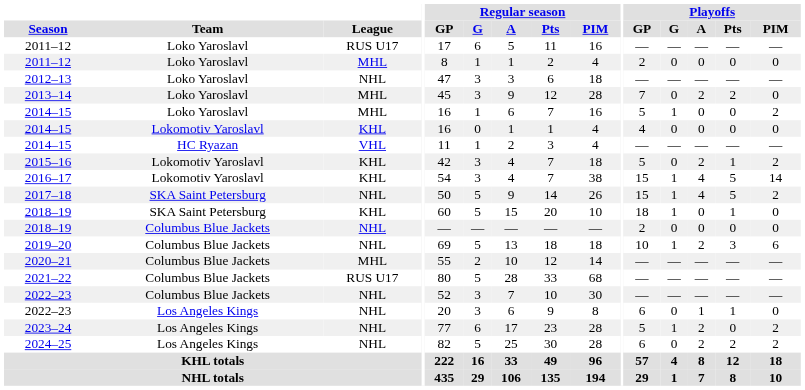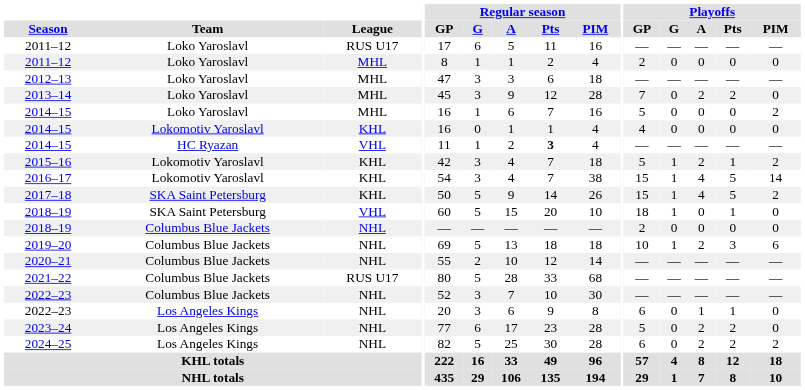 <table border="0" cellpadding="1" cellspacing="0" style="text-align:center; width:60em;">
 <tr bgcolor="#e0e0e0">
 <th colspan="3" bgcolor="#ffffff"></th>
 <th rowspan="100" bgcolor="#ffffff"></th>
 <th colspan="5"><a href='#'>Regular season</a></th>
 <th rowspan="100" bgcolor="#ffffff"></th>
 <th colspan="5"><a href='#'>Playoffs</a></th>
 </tr>
 <tr bgcolor="#e0e0e0">
 <th><a href='#'>Season</a></th>
 <th>Team</th>
 <th>League</th>
 <th>GP</th>
 <th><a href='#'>G</a></th>
 <th><a href='#'>A</a></th>
 <th><a href='#'>Pts</a></th>
 <th><a href='#'>PIM</a></th>
 <th>GP</th>
 <th>G</th>
 <th>A</th>
 <th>Pts</th>
 <th>PIM</th>
 </tr>
 <tr>
 <td>2011–12</td>
 <td>Loko Yaroslavl</td>
 <td>RUS U17</td>
 <td>17</td>
 <td>6</td>
 <td>5</td>
 <td>11</td>
 <td>16</td>
 <td>—</td>
 <td>—</td>
 <td>—</td>
 <td>—</td>
 <td>—</td>
 </tr>
 <tr bgcolor="#f0f0f0">
 <td><a href='#'>2011–12</a></td>
 <td>Loko Yaroslavl</td>
 <td><a href='#'>MHL</a></td>
 <td>8</td>
 <td>1</td>
 <td>1</td>
 <td>2</td>
 <td>4</td>
 <td>2</td>
 <td>0</td>
 <td>0</td>
 <td>0</td>
 <td>0</td>
 </tr>
 <tr>
 <td><a href='#'>2012–13</a></td>
 <td>Loko Yaroslavl</td>
-<td>NHL</td>
+<td>MHL</td>
 <td>47</td>
 <td>3</td>
 <td>3</td>
 <td>6</td>
 <td>18</td>
 <td>—</td>
 <td>—</td>
 <td>—</td>
 <td>—</td>
 <td>—</td>
 </tr>
 <tr bgcolor="#f0f0f0">
 <td><a href='#'>2013–14</a></td>
 <td>Loko Yaroslavl</td>
 <td>MHL</td>
 <td>45</td>
 <td>3</td>
 <td>9</td>
 <td>12</td>
 <td>28</td>
 <td>7</td>
 <td>0</td>
 <td>2</td>
 <td>2</td>
 <td>0</td>
 </tr>
 <tr>
 <td><a href='#'>2014–15</a></td>
 <td>Loko Yaroslavl</td>
 <td>MHL</td>
 <td>16</td>
 <td>1</td>
 <td>6</td>
 <td>7</td>
 <td>16</td>
 <td>5</td>
-<td>1</td>
+<td>0</td>
 <td>0</td>
 <td>0</td>
 <td>2</td>
 </tr>
 <tr bgcolor="#f0f0f0">
 <td><a href='#'>2014–15</a></td>
 <td><a href='#'>Lokomotiv Yaroslavl</a></td>
 <td><a href='#'>KHL</a></td>
 <td>16</td>
 <td>0</td>
 <td>1</td>
 <td>1</td>
 <td>4</td>
 <td>4</td>
 <td>0</td>
 <td>0</td>
 <td>0</td>
 <td>0</td>
 </tr>
 <tr>
 <td><a href='#'>2014–15</a></td>
 <td><a href='#'>HC Ryazan</a></td>
 <td><a href='#'>VHL</a></td>
 <td>11</td>
 <td>1</td>
 <td>2</td>
-<td>3</td>
+<td><strong>3</strong></td>
 <td>4</td>
 <td>—</td>
 <td>—</td>
 <td>—</td>
 <td>—</td>
 <td>—</td>
 </tr>
 <tr bgcolor="#f0f0f0">
 <td><a href='#'>2015–16</a></td>
 <td>Lokomotiv Yaroslavl</td>
 <td>KHL</td>
 <td>42</td>
 <td>3</td>
 <td>4</td>
 <td>7</td>
 <td>18</td>
 <td>5</td>
-<td>0</td>
+<td>1</td>
 <td>2</td>
 <td>1</td>
 <td>2</td>
 </tr>
 <tr>
 <td><a href='#'>2016–17</a></td>
 <td>Lokomotiv Yaroslavl</td>
 <td>KHL</td>
 <td>54</td>
 <td>3</td>
 <td>4</td>
 <td>7</td>
 <td>38</td>
 <td>15</td>
 <td>1</td>
 <td>4</td>
 <td>5</td>
 <td>14</td>
 </tr>
 <tr bgcolor="#f0f0f0">
 <td><a href='#'>2017–18</a></td>
 <td><a href='#'>SKA Saint Petersburg</a></td>
-<td>NHL</td>
+<td>KHL</td>
 <td>50</td>
 <td>5</td>
 <td>9</td>
 <td>14</td>
 <td>26</td>
 <td>15</td>
 <td>1</td>
 <td>4</td>
 <td>5</td>
 <td>2</td>
 </tr>
 <tr>
 <td><a href='#'>2018–19</a></td>
 <td>SKA Saint Petersburg</td>
-<td>KHL</td>
+<td><a href='#'>VHL</a></td>
 <td>60</td>
 <td>5</td>
 <td>15</td>
 <td>20</td>
 <td>10</td>
 <td>18</td>
 <td>1</td>
 <td>0</td>
 <td>1</td>
 <td>0</td>
 </tr>
 <tr bgcolor="#f0f0f0">
 <td><a href='#'>2018–19</a></td>
 <td><a href='#'>Columbus Blue Jackets</a></td>
 <td><a href='#'>NHL</a></td>
 <td>—</td>
 <td>—</td>
 <td>—</td>
 <td>—</td>
 <td>—</td>
 <td>2</td>
 <td>0</td>
 <td>0</td>
 <td>0</td>
 <td>0</td>
 </tr>
 <tr>
 <td><a href='#'>2019–20</a></td>
 <td>Columbus Blue Jackets</td>
 <td>NHL</td>
 <td>69</td>
 <td>5</td>
 <td>13</td>
 <td>18</td>
 <td>18</td>
 <td>10</td>
 <td>1</td>
 <td>2</td>
 <td>3</td>
 <td>6</td>
 </tr>
 <tr bgcolor="#f0f0f0">
 <td><a href='#'>2020–21</a></td>
 <td>Columbus Blue Jackets</td>
-<td>MHL</td>
+<td>NHL</td>
 <td>55</td>
 <td>2</td>
 <td>10</td>
 <td>12</td>
 <td>14</td>
 <td>—</td>
 <td>—</td>
 <td>—</td>
 <td>—</td>
 <td>—</td>
 </tr>
 <tr>
 <td><a href='#'>2021–22</a></td>
 <td>Columbus Blue Jackets</td>
 <td>RUS U17</td>
 <td>80</td>
 <td>5</td>
 <td>28</td>
 <td>33</td>
 <td>68</td>
 <td>—</td>
 <td>—</td>
 <td>—</td>
 <td>—</td>
 <td>—</td>
 </tr>
 <tr bgcolor="#f0f0f0">
 <td><a href='#'>2022–23</a></td>
 <td>Columbus Blue Jackets</td>
 <td>NHL</td>
 <td>52</td>
 <td>3</td>
 <td>7</td>
 <td>10</td>
 <td>30</td>
 <td>—</td>
 <td>—</td>
 <td>—</td>
 <td>—</td>
 <td>—</td>
 </tr>
 <tr>
 <td>2022–23</td>
 <td><a href='#'>Los Angeles Kings</a></td>
 <td>NHL</td>
 <td>20</td>
 <td>3</td>
 <td>6</td>
 <td>9</td>
 <td>8</td>
 <td>6</td>
 <td>0</td>
 <td>1</td>
 <td>1</td>
 <td>0</td>
 </tr>
 <tr bgcolor="#f0f0f0">
 <td><a href='#'>2023–24</a></td>
 <td>Los Angeles Kings</td>
 <td>NHL</td>
 <td>77</td>
 <td>6</td>
 <td>17</td>
 <td>23</td>
 <td>28</td>
 <td>5</td>
-<td>1</td>
+<td>0</td>
+<td>2</td>
 <td>2</td>
 <td>0</td>
-<td>2</td>
 </tr>
 <tr>
 <td><a href='#'>2024–25</a></td>
 <td>Los Angeles Kings</td>
 <td>NHL</td>
 <td>82</td>
 <td>5</td>
 <td>25</td>
 <td>30</td>
 <td>28</td>
 <td>6</td>
 <td>0</td>
 <td>2</td>
 <td>2</td>
 <td>2</td>
 </tr>
 <tr bgcolor="#e0e0e0">
 <th colspan="3">KHL totals</th>
 <th>222</th>
 <th>16</th>
 <th>33</th>
 <th>49</th>
 <th>96</th>
 <th>57</th>
 <th>4</th>
 <th>8</th>
 <th>12</th>
 <th>18</th>
 </tr>
 <tr bgcolor="#e0e0e0">
 <th colspan="3">NHL totals</th>
 <th>435</th>
 <th>29</th>
 <th>106</th>
 <th>135</th>
 <th>194</th>
 <th>29</th>
 <th>1</th>
 <th>7</th>
 <th>8</th>
 <th>10</th>
 </tr>
 </table>
